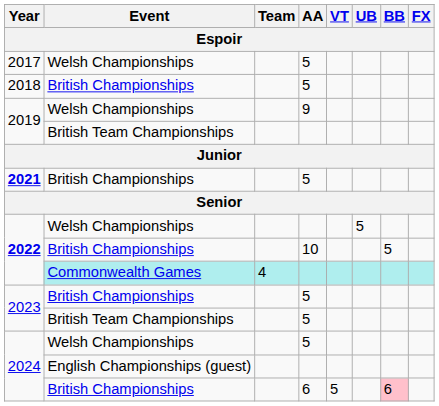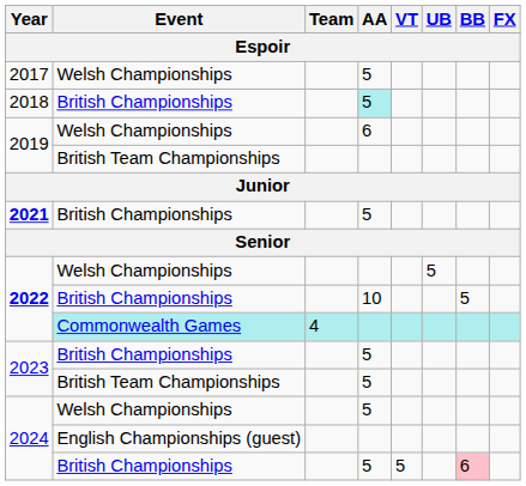 <table class="wikitable">
 <tr>
 <th align="center">Year</th>
 <th align="center">Event</th>
 <th>Team</th>
 <th>AA</th>
 <th><a href='#'>VT</a></th>
 <th><a href='#'>UB</a></th>
 <th><a href='#'>BB</a></th>
 <th><a href='#'>FX</a></th>
 </tr>
 <tr>
 <th colspan="8">Espoir</th>
 </tr>
 <tr>
 <td>2017</td>
 <td>Welsh Championships</td>
 <td></td>
 <td>5</td>
 <td></td>
 <td></td>
 <td></td>
 <td></td>
 </tr>
 <tr>
 <td>2018</td>
 <td><a href='#'>British Championships</a></td>
 <td></td>
-<td>5</td>
+<td style="background: paleturquoise;">5</td>
 <td></td>
 <td></td>
 <td></td>
 <td></td>
 </tr>
 <tr>
 <td rowspan="2">2019</td>
 <td>Welsh Championships</td>
 <td></td>
-<td>9</td>
+<td>6</td>
 <td></td>
 <td></td>
 <td></td>
 <td></td>
 </tr>
 <tr>
 <td>British Team Championships</td>
 <td></td>
 <td></td>
 <td></td>
 <td></td>
 <td></td>
 <td></td>
 </tr>
 <tr>
 <th colspan="8">Junior</th>
 </tr>
 <tr>
 <td rowspan="1"><strong><a href='#'>2021</a></strong></td>
 <td align="left">British Championships</td>
 <td></td>
 <td>5</td>
 <td></td>
 <td></td>
 <td></td>
 <td></td>
 </tr>
 <tr>
 <th colspan="8">Senior</th>
 </tr>
 <tr>
 <td rowspan="3"><strong><a href='#'>2022</a></strong></td>
 <td align="left">Welsh Championships</td>
 <td></td>
 <td></td>
 <td></td>
 <td>5</td>
 <td></td>
 <td></td>
 </tr>
 <tr>
 <td align="left"><a href='#'>British Championships</a></td>
 <td></td>
 <td>10</td>
 <td></td>
 <td></td>
 <td>5</td>
 <td></td>
 </tr>
 <tr bgcolor="#afeeee">
 <td align="left"><a href='#'>Commonwealth Games</a></td>
 <td>4</td>
 <td></td>
 <td></td>
 <td></td>
 <td></td>
 <td></td>
 </tr>
 <tr>
 <td rowspan="2"><a href='#'>2023</a></td>
 <td><a href='#'>British Championships</a></td>
 <td></td>
 <td>5</td>
 <td></td>
 <td></td>
 <td></td>
 <td></td>
 </tr>
 <tr>
 <td>British Team Championships</td>
 <td></td>
 <td>5</td>
 <td></td>
 <td></td>
 <td></td>
 <td></td>
 </tr>
 <tr>
 <td rowspan="3"><a href='#'>2024</a></td>
 <td>Welsh Championships</td>
 <td></td>
 <td>5</td>
 <td></td>
 <td></td>
 <td></td>
 <td></td>
 </tr>
 <tr>
 <td>English Championships (guest)</td>
 <td></td>
 <td></td>
 <td></td>
 <td></td>
 <td></td>
 <td></td>
 </tr>
 <tr>
 <td><a href='#'>British Championships</a></td>
 <td></td>
-<td>6</td>
+<td>5</td>
 <td>5</td>
 <td></td>
 <td style="background: pink;">6</td>
 <td></td>
 </tr>
 </table>
